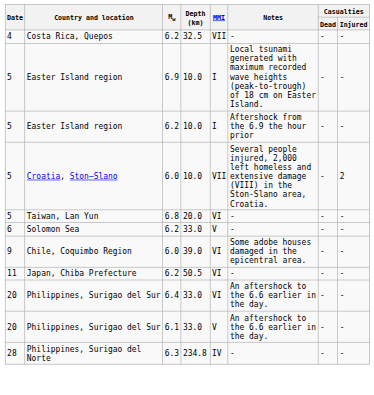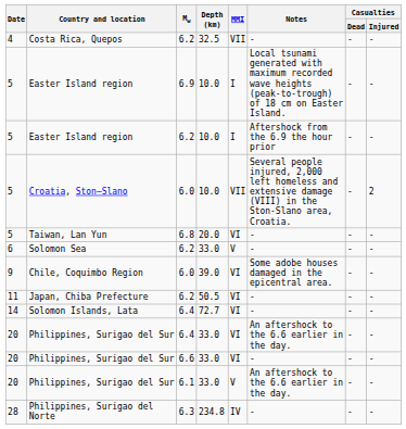 <table class="wikitable sortable" style="border:1px black; margin-left:1em;">
 <tr>
 <th rowspan="2"><small>Date</small></th>
 <th rowspan="2" style="width: 220px"><small>Country and location</small></th>
 <th rowspan="2"><small>M<sub>w</sub></small></th>
 <th rowspan="2"><small>Depth (km)</small></th>
 <th rowspan="2"><small><a href='#'>MMI</a></small></th>
 <th rowspan="2" class="unsortable"><small>Notes</small></th>
 <th colspan="2"><small>Casualties</small></th>
 </tr>
 <tr>
 <th><small>Dead</small></th>
 <th><small>Injured</small></th>
 </tr>
 <tr>
 <td>4</td>
 <td>Costa Rica, Quepos</td>
 <td>6.2</td>
 <td>32.5</td>
 <td>VII</td>
 <td>-</td>
 <td>-</td>
 <td>-</td>
 </tr>
 <tr>
 <td>5</td>
 <td>Easter Island region</td>
 <td>6.9</td>
 <td>10.0</td>
 <td>I</td>
 <td>Local tsunami generated with maximum recorded wave heights (peak-to-trough) of 18 cm on Easter Island.</td>
 <td>-</td>
 <td>-</td>
 </tr>
 <tr>
 <td>5</td>
 <td>Easter Island region</td>
 <td>6.2</td>
 <td>10.0</td>
 <td>I</td>
 <td>Aftershock from the 6.9 the hour prior</td>
 <td>-</td>
 <td>-</td>
 </tr>
 <tr>
 <td>5</td>
 <td><a href='#'>Croatia</a>, <a href='#'>Ston–Slano</a></td>
 <td>6.0</td>
 <td>10.0</td>
 <td>VII</td>
 <td>Several people injured, 2,000 left homeless and extensive damage (VIII) in the Ston-Slano area, Croatia.</td>
 <td>-</td>
 <td>2</td>
 </tr>
 <tr>
 <td>5</td>
 <td>Taiwan, Lan Yun</td>
 <td>6.8</td>
 <td>20.0</td>
 <td>VI</td>
 <td>-</td>
 <td>-</td>
 <td>-</td>
 </tr>
 <tr>
 <td>6</td>
 <td>Solomon Sea</td>
 <td>6.2</td>
 <td>33.0</td>
 <td>V</td>
 <td>-</td>
 <td>-</td>
 <td>-</td>
 </tr>
 <tr>
 <td>9</td>
 <td>Chile, Coquimbo Region</td>
 <td>6.0</td>
 <td>39.0</td>
 <td>VI</td>
 <td>Some adobe houses damaged in the epicentral area.</td>
 <td>-</td>
 <td>-</td>
 </tr>
 <tr>
 <td>11</td>
 <td>Japan, Chiba Prefecture</td>
 <td>6.2</td>
 <td>50.5</td>
 <td>VI</td>
 <td>-</td>
 <td>-</td>
 <td>-</td>
 </tr>
 <tr>
+<td>14</td>
+<td>Solomon Islands, Lata</td>
+<td>6.4</td>
+<td>72.7</td>
+<td>VI</td>
+<td>-</td>
+<td>-</td>
+<td>-</td>
+</tr>
+<tr>
 <td>20</td>
 <td>Philippines, Surigao del Sur</td>
 <td>6.4</td>
 <td>33.0</td>
 <td>VI</td>
 <td>An aftershock to the 6.6 earlier in the day.</td>
+<td>-</td>
+<td>-</td>
+</tr>
+<tr>
+<td>20</td>
+<td>Philippines, Surigao del Sur</td>
+<td>6.6</td>
+<td>33.0</td>
+<td>VI</td>
+<td>-</td>
 <td>-</td>
 <td>-</td>
 </tr>
 <tr>
 <td>20</td>
 <td>Philippines, Surigao del Sur</td>
 <td>6.1</td>
 <td>33.0</td>
 <td>V</td>
 <td>An aftershock to the 6.6 earlier in the day.</td>
 <td>-</td>
 <td>-</td>
 </tr>
 <tr>
 <td>28</td>
 <td>Philippines, Surigao del Norte</td>
 <td>6.3</td>
 <td>234.8</td>
 <td>IV</td>
 <td>-</td>
 <td>-</td>
 <td>-</td>
 </tr>
 </table>
